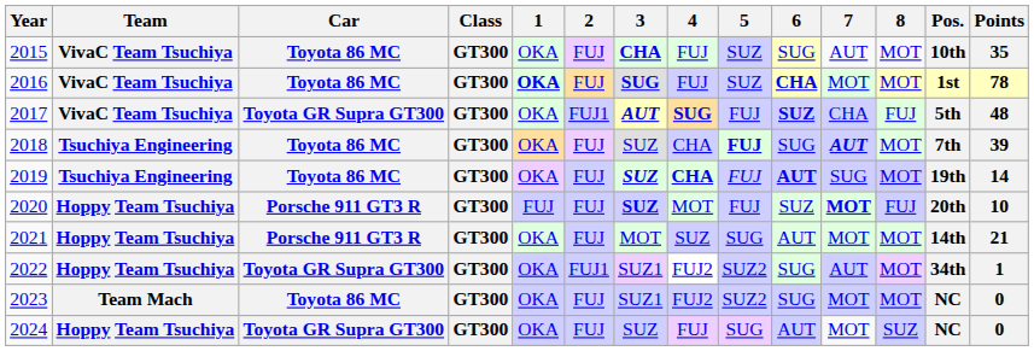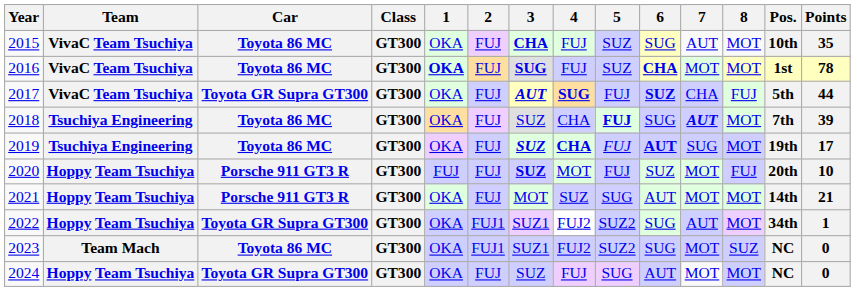 <table class="wikitable" border="1" style="text-align:center; font-size:90%;">
 <tr>
 <th>Year</th>
 <th>Team</th>
 <th>Car</th>
 <th>Class</th>
 <th>1</th>
 <th>2</th>
 <th>3</th>
 <th>4</th>
 <th>5</th>
 <th>6</th>
 <th>7</th>
 <th>8</th>
 <th>Pos.</th>
 <th>Points</th>
 </tr>
 <tr>
 <td><a href='#'>2015</a></td>
 <th>VivaC <a href='#'>Team Tsuchiya</a></th>
 <th><a href='#'>Toyota 86 MC</a></th>
 <th>GT300</th>
 <td style="background:#DFFFDF;"><a href='#'>OKA</a><br></td>
 <td style="background:#EFCFFF;"><a href='#'>FUJ</a><br></td>
 <td style="background:#DFFFDF;"><strong><a href='#'>CHA</a></strong><br></td>
 <td style="background:#DFFFDF;"><a href='#'>FUJ</a><br></td>
 <td style="background:#CFCFFF;"><a href='#'>SUZ</a><br></td>
 <td style="background:#FFFFBF;"><a href='#'>SUG</a><br></td>
 <td style="background:#;"><a href='#'>AUT</a></td>
 <td style="background:#;"><a href='#'>MOT</a></td>
 <th>10th</th>
 <th>35</th>
 </tr>
 <tr>
 <td><a href='#'>2016</a></td>
 <th>VivaC <a href='#'>Team Tsuchiya</a></th>
 <th><a href='#'>Toyota 86 MC</a></th>
 <th>GT300</th>
 <td style="background:#DFFFDF;"><a href='#'><strong>OKA</strong></a><br></td>
 <td style="background:#FFDF9F;"><a href='#'>FUJ</a><br></td>
 <td style="background:#DFDFDF;"><a href='#'><strong>SUG</strong></a><br></td>
 <td style="background:#CFCFFF;"><a href='#'>FUJ</a><br></td>
 <td style="background:#CFCFFF;"><a href='#'>SUZ</a><br></td>
 <td style="background:#FFFFBF;"><a href='#'><strong>CHA</strong></a><br></td>
 <td style="background:#DFFFDF;"><a href='#'>MOT</a><br></td>
 <td style="background:#FFFFBF;"><a href='#'>MOT</a><br></td>
 <th style="background:#FFFFBF;">1st</th>
 <th style="background:#FFFFBF;">78</th>
 </tr>
 <tr>
 <td><a href='#'>2017</a></td>
 <th>VivaC <a href='#'>Team Tsuchiya</a></th>
 <th><a href='#'>Toyota GR Supra GT300</a></th>
 <th>GT300</th>
 <td style="background:#DFFFDF;"><a href='#'>OKA</a><br></td>
-<td style="background:#CFCFFF;"><a href='#'>FUJ1</a><br></td>
+<td style="background:#CFCFFF;"><a href='#'>FUJ</a><br></td>
 <td style="background:#FFFFBF;"><a href='#'><strong><em>AUT</em></strong></a><br></td>
 <td style="background:#FFDF9F;"><strong><a href='#'>SUG</a></strong><br></td>
 <td style="background:#CFCFFF;"><a href='#'>FUJ</a><br></td>
 <td style="background:#CFCFFF;"><a href='#'><strong>SUZ</strong></a><br></td>
 <td style="background:#CFCFFF;"><a href='#'>CHA</a><br></td>
 <td style="background:#DFFFDF;"><a href='#'>FUJ</a><br></td>
 <th>5th</th>
-<th>48</th>
+<th>44</th>
 </tr>
 <tr>
 <td><a href='#'>2018</a></td>
 <th><a href='#'>Tsuchiya Engineering</a></th>
 <th><a href='#'>Toyota 86 MC</a></th>
 <th>GT300</th>
 <td style="background:#FFDF9F;"><a href='#'>OKA</a><br></td>
 <td style="background:#EFCFFF;"><a href='#'>FUJ</a><br></td>
 <td style="background:#DFDFDF;"><a href='#'>SUZ</a><br></td>
 <td style="background:#CFCFFF;"><a href='#'>CHA</a><br></td>
 <td style="background:#DFFFDF;"><a href='#'><strong>FUJ</strong></a><br></td>
 <td style="background:#CFCFFF;"><a href='#'>SUG</a><br></td>
 <td style="background:#CFCFFF;"><strong><a href='#'><em>AUT</em></a></strong><br></td>
 <td style="background:#DFFFDF;"><a href='#'>MOT</a><br></td>
 <th>7th</th>
 <th>39</th>
 </tr>
 <tr>
 <td><a href='#'>2019</a></td>
 <th><a href='#'>Tsuchiya Engineering</a></th>
 <th><a href='#'>Toyota 86 MC</a></th>
 <th>GT300</th>
 <td style="background:#EFCFFF;"><a href='#'>OKA</a><br></td>
 <td style="background:#CFCFFF;"><a href='#'>FUJ</a><br></td>
 <td style="background:#DFFFDF;"><strong><em><a href='#'>SUZ</a></em></strong><br></td>
 <td style="background:#DFFFDF;"><strong><a href='#'>CHA</a></strong><br></td>
 <td style="background:#CFCFFF;"><a href='#'><em>FUJ</em></a><br></td>
 <td style="background:#CFCFFF;"><a href='#'><strong>AUT</strong></a><br></td>
 <td style="background:#CFCFFF;"><a href='#'>SUG</a><br></td>
 <td style="background:#CFCFFF;"><a href='#'>MOT</a><br></td>
 <th>19th</th>
-<th>14</th>
+<th>17</th>
 </tr>
 <tr>
 <td><a href='#'>2020</a></td>
 <th><a href='#'>Hoppy</a> <a href='#'>Team Tsuchiya</a></th>
 <th><a href='#'>Porsche 911 GT3 R</a></th>
 <th>GT300</th>
 <td style="background:#CFCFFF;"><a href='#'>FUJ</a><br></td>
 <td style="background:#CFCFFF;"><a href='#'>FUJ</a><br></td>
 <td style="background:#CFCFFF;"><strong><a href='#'>SUZ</a><br></strong></td>
 <td style="background:#DFFFDF;"><a href='#'>MOT</a><br></td>
 <td style="background:#CFCFFF;"><a href='#'>FUJ</a><br></td>
 <td style="background:#DFFFDF;"><a href='#'>SUZ</a><br></td>
-<td style="background:#DFFFDF;"><strong><a href='#'>MOT</a><br></strong></td>
+<td style="background:#DFFFDF;"><a href='#'>MOT</a><br></td>
 <td style="background:#CFCFFF;"><a href='#'>FUJ</a><br></td>
 <th>20th</th>
 <th>10</th>
 </tr>
 <tr>
 <td><a href='#'>2021</a></td>
 <th><a href='#'>Hoppy</a> <a href='#'>Team Tsuchiya</a></th>
 <th><a href='#'>Porsche 911 GT3 R</a></th>
 <th>GT300</th>
 <td style="background:#DFFFDF;"><a href='#'>OKA</a><br></td>
 <td style="background:#CFCFFF;"><a href='#'>FUJ</a><br></td>
 <td style="background:#DFFFDF;"><a href='#'>MOT</a><br></td>
 <td style="background:#CFCFFF;"><a href='#'>SUZ</a><br></td>
 <td style="background:#CFCFFF;"><a href='#'>SUG</a><br></td>
 <td style="background:#DFFFDF;"><a href='#'>AUT</a><br></td>
 <td style="background:#DFFFDF;"><a href='#'>MOT</a><br></td>
 <td style="background:#DFFFDF;"><a href='#'>MOT</a><br></td>
 <th>14th</th>
 <th>21</th>
 </tr>
 <tr>
 <td><a href='#'>2022</a></td>
 <th><a href='#'>Hoppy</a> <a href='#'>Team Tsuchiya</a></th>
 <th><a href='#'>Toyota GR Supra GT300</a></th>
 <th>GT300</th>
 <td style="background:#CFCFFF;"><a href='#'>OKA</a><br></td>
 <td style="background:#CFCFFF;"><a href='#'>FUJ1</a><br></td>
 <td style="background:#EFCFFF;"><a href='#'>SUZ1</a><br></td>
 <td style="background:#FFFFFF;"><a href='#'>FUJ2</a><br></td>
 <td style="background:#CFCFFF;"><a href='#'>SUZ2</a><br></td>
 <td style="background:#DFFFDF;"><a href='#'>SUG</a><br></td>
 <td style="background:#CFCFFF;"><a href='#'>AUT</a><br></td>
 <td style="background:#EFCFFF;"><a href='#'>MOT</a><br></td>
 <th>34th</th>
 <th>1</th>
 </tr>
 <tr>
 <td><a href='#'>2023</a></td>
 <th>Team Mach</th>
 <th><a href='#'>Toyota 86 MC</a></th>
 <th>GT300</th>
 <td style="background:#CFCFFF;"><a href='#'>OKA</a><br></td>
-<td style="background:#CFCFFF;"><a href='#'>FUJ</a><br></td>
+<td style="background:#CFCFFF;"><a href='#'>FUJ1</a><br></td>
 <td style="background:#CFCFFF;"><a href='#'>SUZ1</a><br></td>
 <td style="background:#CFCFFF;"><a href='#'>FUJ2</a><br></td>
 <td style="background:#CFCFFF;"><a href='#'>SUZ2</a><br></td>
 <td style="background:#CFCFFF;"><a href='#'>SUG</a><br></td>
 <td style="background:#CFCFFF;"><a href='#'>MOT</a><br></td>
-<td style="background:#CFCFFF;"><a href='#'>MOT</a><br></td>
+<td style="background:#CFCFFF;"><a href='#'>SUZ</a><br></td>
 <th>NC</th>
 <th>0</th>
 </tr>
 <tr>
 <td><a href='#'>2024</a></td>
 <th><a href='#'>Hoppy</a> <a href='#'>Team Tsuchiya</a></th>
 <th><a href='#'>Toyota GR Supra GT300</a></th>
 <th>GT300</th>
 <td style="background:#CFCFFF;"><a href='#'>OKA</a><br></td>
 <td style="background:#CFCFFF;"><a href='#'>FUJ</a><br></td>
 <td style="background:#CFCFFF;"><a href='#'>SUZ</a><br></td>
 <td style="background:#EFCFFF;"><a href='#'>FUJ</a><br></td>
 <td style="background:#EFCFFF;"><a href='#'>SUG</a><br></td>
 <td style="background:#CFCFFF;"><a href='#'>AUT</a><br></td>
 <td style="background:#;EFCFFF"><a href='#'>MOT</a><br></td>
-<td style="background:#CFCFFF;"><a href='#'>SUZ</a><br></td>
+<td style="background:#CFCFFF;"><a href='#'>MOT</a><br></td>
 <th>NC</th>
 <th>0</th>
 </tr>
 </table>
